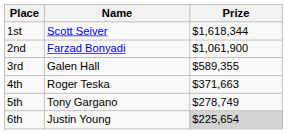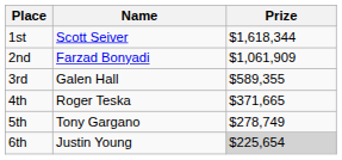 <table class="wikitable">
 <tr>
 <th style="width:50px;">Place</th>
 <th style="width:200px;">Name</th>
 <th style="width:125px;">Prize</th>
 </tr>
 <tr>
 <td>1st</td>
 <td> <a href='#'>Scott Seiver</a></td>
 <td>$1,618,344</td>
 </tr>
 <tr>
 <td>2nd</td>
 <td> <a href='#'>Farzad Bonyadi</a></td>
-<td>$1,061,900</td>
+<td>$1,061,909</td>
 </tr>
 <tr>
 <td>3rd</td>
 <td> Galen Hall</td>
 <td>$589,355</td>
 </tr>
 <tr>
 <td>4th</td>
 <td> Roger Teska</td>
-<td>$371,663</td>
+<td>$371,665</td>
 </tr>
 <tr>
 <td>5th</td>
 <td> Tony Gargano</td>
 <td>$278,749</td>
 </tr>
 <tr>
 <td>6th</td>
 <td> Justin Young</td>
 <td style="background: lightgrey;">$225,654</td>
 </tr>
 </table>
